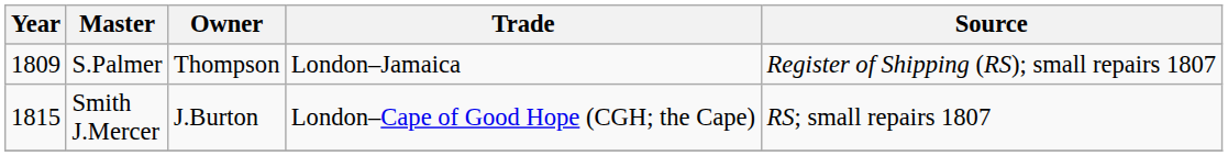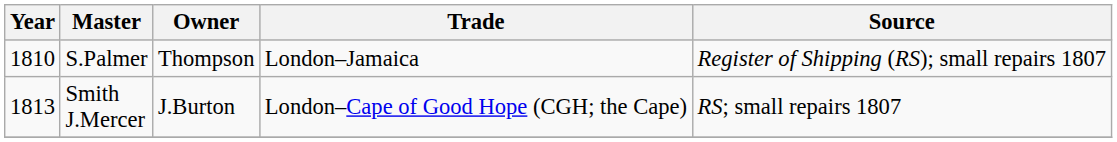 <table class="sortable wikitable">
 <tr>
 <th>Year</th>
 <th>Master</th>
 <th>Owner</th>
 <th>Trade</th>
 <th>Source</th>
 </tr>
 <tr>
-<td>1809</td>
+<td>1810</td>
 <td>S.Palmer</td>
 <td>Thompson</td>
 <td>London–Jamaica</td>
 <td><em>Register of Shipping</em> (<em>RS</em>); small repairs 1807</td>
 </tr>
 <tr>
-<td>1815</td>
+<td>1813</td>
 <td>Smith<br>J.Mercer</td>
 <td>J.Burton</td>
 <td>London–<a href='#'>Cape of Good Hope</a> (CGH; the Cape)</td>
 <td><em>RS</em>; small repairs 1807</td>
 </tr>
 <tr>
 </tr>
 </table>
